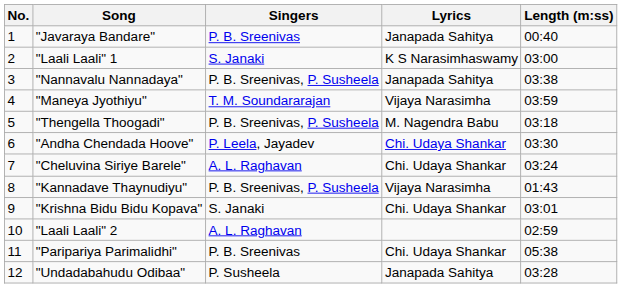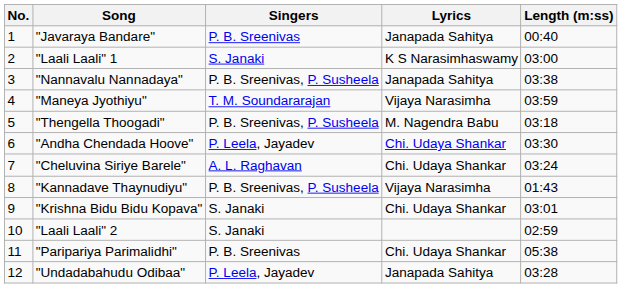 <table class="wikitable" style="font-size:95%;">
 <tr>
 <th>No.</th>
 <th>Song</th>
 <th>Singers</th>
 <th>Lyrics</th>
 <th>Length (m:ss)</th>
 </tr>
 <tr>
 <td>1</td>
 <td>"Javaraya Bandare"</td>
 <td><a href='#'>P. B. Sreenivas</a></td>
 <td>Janapada Sahitya</td>
 <td>00:40</td>
 </tr>
 <tr>
 <td>2</td>
 <td>"Laali Laali" 1</td>
 <td><a href='#'>S. Janaki</a></td>
 <td>K S Narasimhaswamy</td>
 <td>03:00</td>
 </tr>
 <tr>
 <td>3</td>
 <td>"Nannavalu Nannadaya"</td>
 <td>P. B. Sreenivas, <a href='#'>P. Susheela</a></td>
 <td>Janapada Sahitya</td>
 <td>03:38</td>
 </tr>
 <tr>
 <td>4</td>
 <td>"Maneya Jyothiyu"</td>
 <td><a href='#'>T. M. Soundararajan</a></td>
 <td>Vijaya Narasimha</td>
 <td>03:59</td>
 </tr>
 <tr>
 <td>5</td>
 <td>"Thengella Thoogadi"</td>
 <td>P. B. Sreenivas, <a href='#'>P. Susheela</a></td>
 <td>M. Nagendra Babu</td>
 <td>03:18</td>
 </tr>
 <tr>
 <td>6</td>
 <td>"Andha Chendada Hoove"</td>
 <td><a href='#'>P. Leela</a>, Jayadev</td>
 <td><a href='#'>Chi. Udaya Shankar</a></td>
 <td>03:30</td>
 </tr>
 <tr>
 <td>7</td>
 <td>"Cheluvina Siriye Barele"</td>
 <td><a href='#'>A. L. Raghavan</a></td>
 <td>Chi. Udaya Shankar</td>
 <td>03:24</td>
 </tr>
 <tr>
 <td>8</td>
 <td>"Kannadave Thaynudiyu"</td>
 <td>P. B. Sreenivas, <a href='#'>P. Susheela</a></td>
 <td>Vijaya Narasimha</td>
 <td>01:43</td>
 </tr>
 <tr>
 <td>9</td>
 <td>"Krishna Bidu Bidu Kopava"</td>
 <td>S. Janaki</td>
 <td>Chi. Udaya Shankar</td>
 <td>03:01</td>
 </tr>
 <tr>
 <td>10</td>
 <td>"Laali Laali" 2</td>
-<td><a href='#'>A. L. Raghavan</a></td>
+<td>S. Janaki</td>
 <td></td>
 <td>02:59</td>
 </tr>
 <tr>
 <td>11</td>
 <td>"Paripariya Parimalidhi"</td>
 <td>P. B. Sreenivas</td>
 <td>Chi. Udaya Shankar</td>
 <td>05:38</td>
 </tr>
 <tr>
 <td>12</td>
 <td>"Undadabahudu Odibaa"</td>
-<td>P. Susheela</td>
+<td><a href='#'>P. Leela</a>, Jayadev</td>
 <td>Janapada Sahitya</td>
 <td>03:28</td>
 </tr>
 </table>
